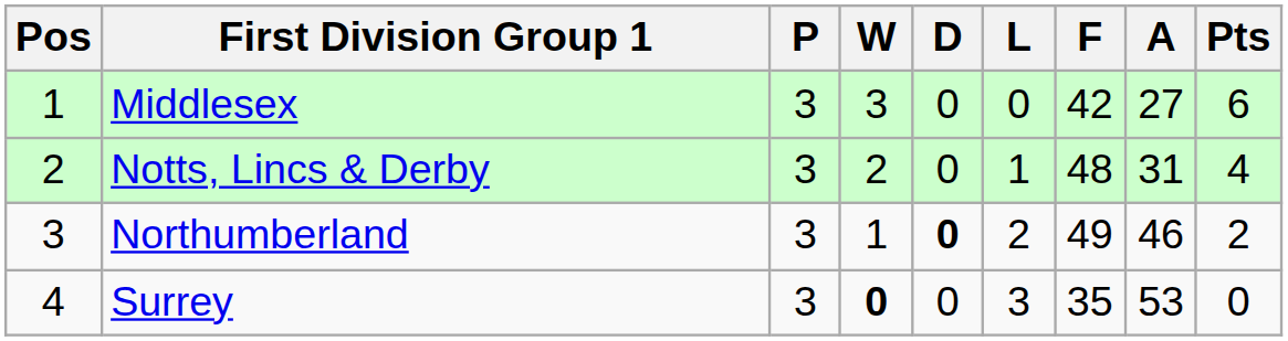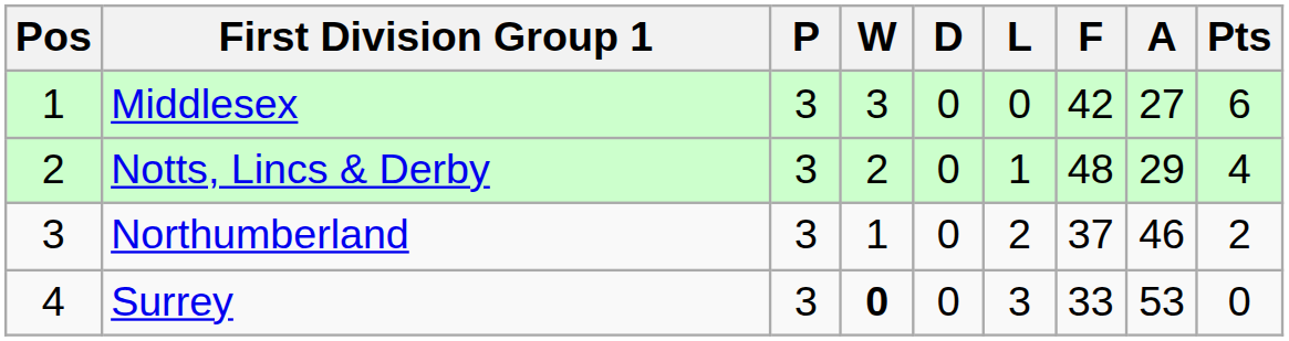 <table class="wikitable" style="font-size: 100%">
 <tr>
 <th width=20>Pos</th>
 <th width=250>First Division Group 1</th>
 <th width=20>P</th>
 <th width=20>W</th>
 <th width=20>D</th>
 <th width=20>L</th>
 <th width=20>F</th>
 <th width=20>A</th>
 <th width=20>Pts</th>
 </tr>
 <tr align=center style="background: #CCFFCC;">
 <td>1</td>
 <td align="left"><a href='#'>Middlesex</a></td>
 <td>3</td>
 <td>3</td>
 <td>0</td>
 <td>0</td>
 <td>42</td>
 <td>27</td>
 <td>6</td>
 </tr>
 <tr align=center style="background: #CCFFCC;">
 <td>2</td>
 <td align="left"><a href='#'>Notts, Lincs & Derby</a></td>
 <td>3</td>
 <td>2</td>
 <td>0</td>
 <td>1</td>
 <td>48</td>
-<td>31</td>
+<td>29</td>
 <td>4</td>
 </tr>
 <tr align=center>
 <td>3</td>
 <td align="left"><a href='#'>Northumberland</a></td>
 <td>3</td>
 <td>1</td>
-<td><strong>0</strong></td>
+<td>0</td>
 <td>2</td>
-<td>49</td>
+<td>37</td>
 <td>46</td>
 <td>2</td>
 </tr>
 <tr align=center>
 <td>4</td>
 <td align="left"><a href='#'>Surrey</a></td>
 <td>3</td>
 <td><strong>0</strong></td>
 <td>0</td>
 <td>3</td>
-<td>35</td>
+<td>33</td>
 <td>53</td>
 <td>0</td>
 </tr>
 </table>
